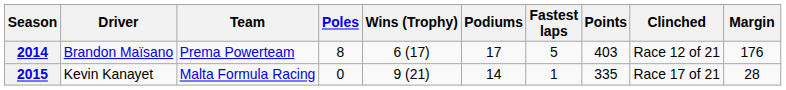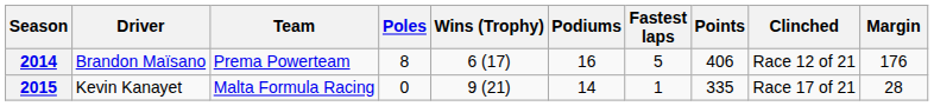 <table class="wikitable sortable" style="font-size:85%; text-align:center;">
 <tr>
 <th scope=col>Season</th>
 <th scope=col>Driver</th>
 <th scope=col>Team</th>
 <th scope=col><a href='#'>Poles</a></th>
 <th scope=col>Wins (Trophy)</th>
 <th scope=col>Podiums</th>
 <th scope=col width="40">Fastest laps</th>
 <th scope=col>Points</th>
 <th scope=col>Clinched</th>
 <th scope=col width="50">Margin</th>
 </tr>
 <tr>
 <th><a href='#'>2014</a></th>
 <td align=left> <a href='#'>Brandon Maïsano</a></td>
 <td align=left> <a href='#'>Prema Powerteam</a></td>
 <td>8</td>
 <td>6 (17)</td>
-<td>17</td>
+<td>16</td>
 <td>5</td>
-<td>403</td>
+<td>406</td>
 <td>Race 12 of 21</td>
 <td>176</td>
 </tr>
 <tr>
 <th><a href='#'>2015</a></th>
 <td align=left> Kevin Kanayet</td>
 <td align=left> <a href='#'>Malta Formula Racing</a></td>
 <td>0</td>
 <td>9 (21)</td>
 <td>14</td>
 <td>1</td>
 <td>335</td>
 <td>Race 17 of 21</td>
 <td>28</td>
 </tr>
 </table>
